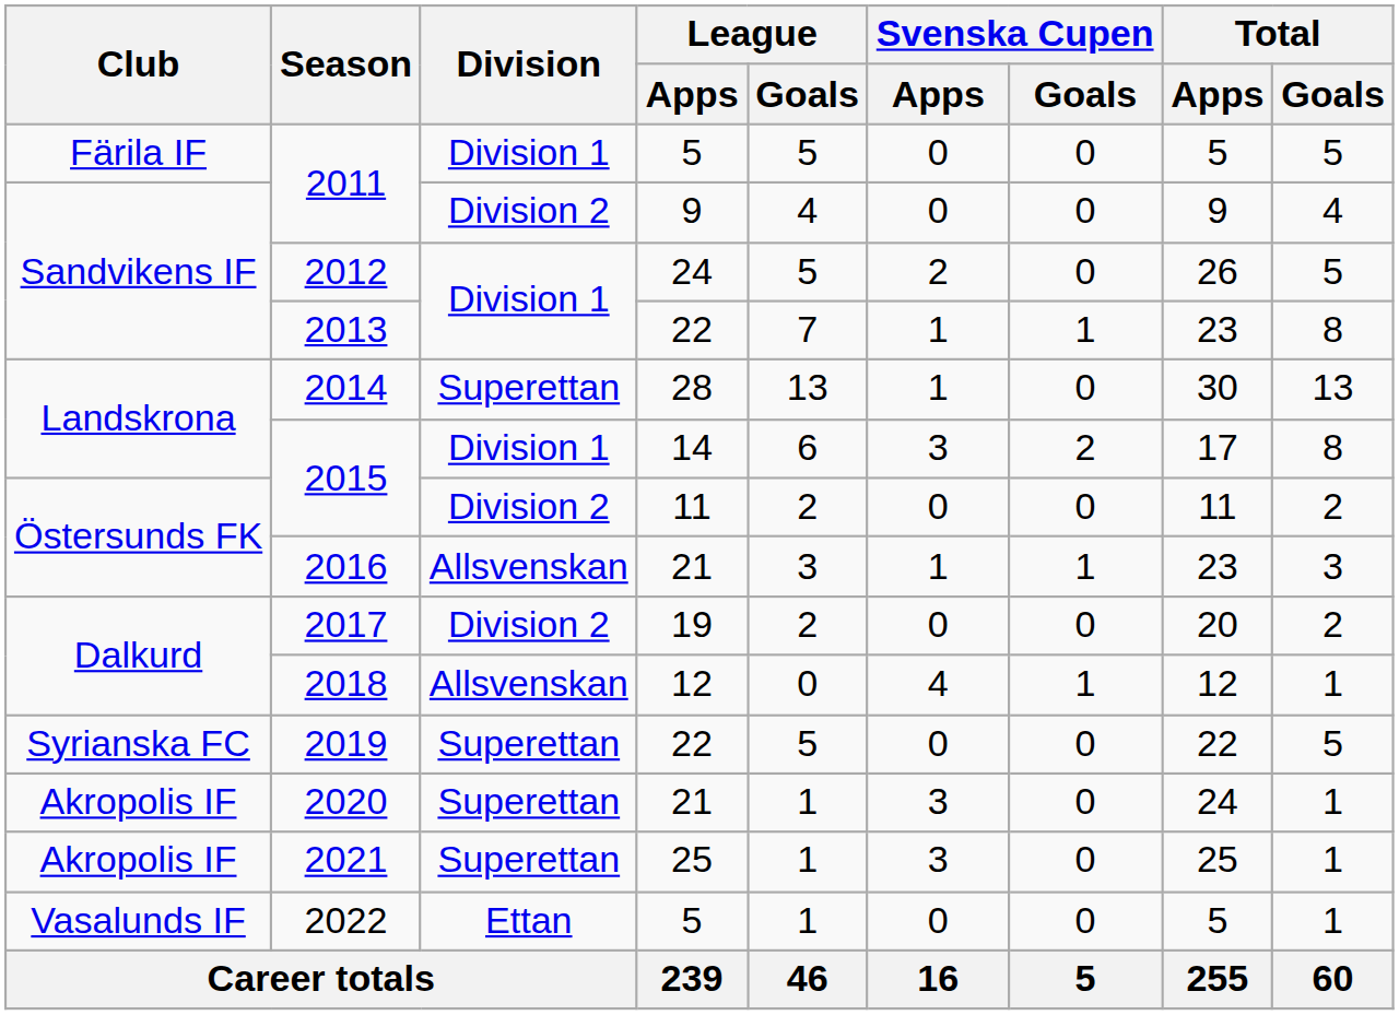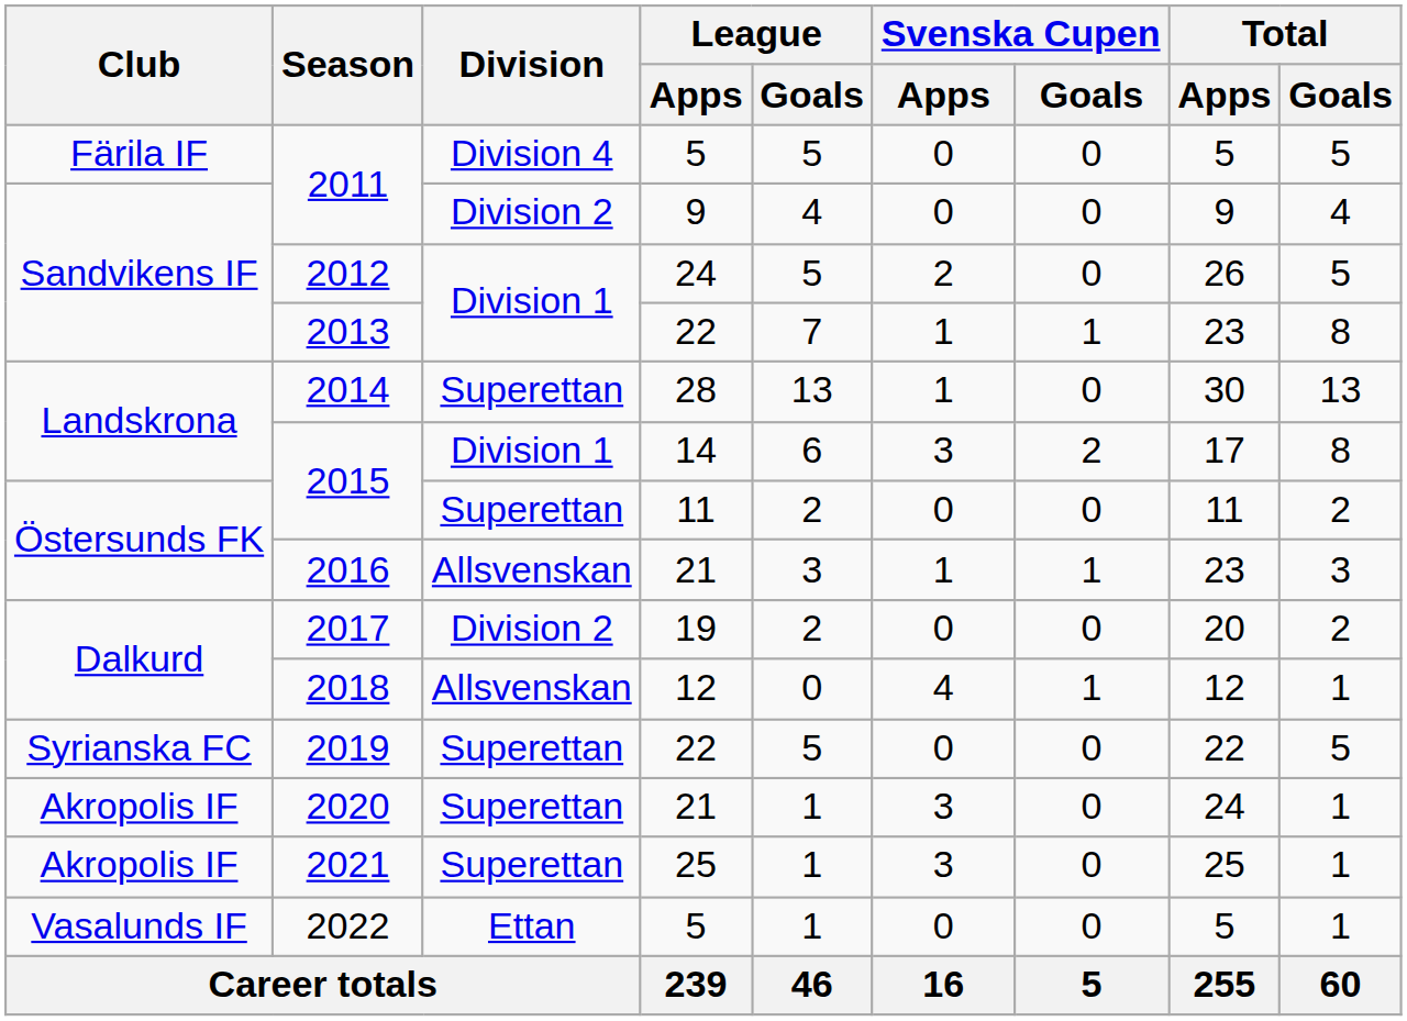 <table class="wikitable" style="text-align: center;">
 <tr>
 <th rowspan="2">Club</th>
 <th rowspan="2">Season</th>
 <th rowspan="2">Division</th>
 <th colspan="2">League</th>
 <th colspan="2"><a href='#'>Svenska Cupen</a></th>
 <th colspan="2">Total</th>
 </tr>
 <tr>
 <th>Apps</th>
 <th>Goals</th>
 <th>Apps</th>
 <th>Goals</th>
 <th>Apps</th>
 <th>Goals</th>
 </tr>
 <tr>
 <td><a href='#'>Färila IF</a></td>
 <td rowspan="2" valign="center"><a href='#'>2011</a></td>
-<td><a href='#'>Division 1</a></td>
+<td><a href='#'>Division 4</a></td>
 <td>5</td>
 <td>5</td>
 <td>0</td>
 <td>0</td>
 <td>5</td>
 <td>5</td>
 </tr>
 <tr>
 <td rowspan="3" valign="center"><a href='#'>Sandvikens IF</a></td>
 <td><a href='#'>Division 2</a></td>
 <td>9</td>
 <td>4</td>
 <td>0</td>
 <td>0</td>
 <td>9</td>
 <td>4</td>
 </tr>
 <tr>
 <td><a href='#'>2012</a></td>
 <td rowspan="2"><a href='#'>Division 1</a></td>
 <td>24</td>
 <td>5</td>
 <td>2</td>
 <td>0</td>
 <td>26</td>
 <td>5</td>
 </tr>
 <tr>
 <td><a href='#'>2013</a></td>
 <td>22</td>
 <td>7</td>
 <td>1</td>
 <td>1</td>
 <td>23</td>
 <td>8</td>
 </tr>
 <tr>
 <td rowspan="2" valign="center"><a href='#'>Landskrona</a></td>
 <td><a href='#'>2014</a></td>
 <td><a href='#'>Superettan</a></td>
 <td>28</td>
 <td>13</td>
 <td>1</td>
 <td>0</td>
 <td>30</td>
 <td>13</td>
 </tr>
 <tr>
 <td rowspan="2"><a href='#'>2015</a></td>
 <td><a href='#'>Division 1</a></td>
 <td>14</td>
 <td>6</td>
 <td>3</td>
 <td>2</td>
 <td>17</td>
 <td>8</td>
 </tr>
 <tr>
 <td rowspan="2" valign="center"><a href='#'>Östersunds FK</a></td>
-<td><a href='#'>Division 2</a></td>
+<td><a href='#'>Superettan</a></td>
 <td>11</td>
 <td>2</td>
 <td>0</td>
 <td>0</td>
 <td>11</td>
 <td>2</td>
 </tr>
 <tr>
 <td><a href='#'>2016</a></td>
 <td><a href='#'>Allsvenskan</a></td>
 <td>21</td>
 <td>3</td>
 <td>1</td>
 <td>1</td>
 <td>23</td>
 <td>3</td>
 </tr>
 <tr>
 <td rowspan="2" valign="center"><a href='#'>Dalkurd</a></td>
 <td><a href='#'>2017</a></td>
 <td><a href='#'>Division 2</a></td>
 <td>19</td>
 <td>2</td>
 <td>0</td>
 <td>0</td>
 <td>20</td>
 <td>2</td>
 </tr>
 <tr>
 <td><a href='#'>2018</a></td>
 <td><a href='#'>Allsvenskan</a></td>
 <td>12</td>
 <td>0</td>
 <td>4</td>
 <td>1</td>
 <td>12</td>
 <td>1</td>
 </tr>
 <tr>
 <td><a href='#'>Syrianska FC</a></td>
 <td><a href='#'>2019</a></td>
 <td><a href='#'>Superettan</a></td>
 <td>22</td>
 <td>5</td>
 <td>0</td>
 <td>0</td>
 <td>22</td>
 <td>5</td>
 </tr>
 <tr>
 <td><a href='#'>Akropolis IF</a></td>
 <td><a href='#'>2020</a></td>
 <td><a href='#'>Superettan</a></td>
 <td>21</td>
 <td>1</td>
 <td>3</td>
 <td>0</td>
 <td>24</td>
 <td>1</td>
 </tr>
 <tr>
 <td><a href='#'>Akropolis IF</a></td>
 <td><a href='#'>2021</a></td>
 <td><a href='#'>Superettan</a></td>
 <td>25</td>
 <td>1</td>
 <td>3</td>
 <td>0</td>
 <td>25</td>
 <td>1</td>
 </tr>
 <tr>
 <td><a href='#'>Vasalunds IF</a></td>
 <td>2022</td>
 <td><a href='#'>Ettan</a></td>
 <td>5</td>
 <td>1</td>
 <td>0</td>
 <td>0</td>
 <td>5</td>
 <td>1</td>
 </tr>
 <tr>
 <th colspan="3">Career totals</th>
 <th>239</th>
 <th>46</th>
 <th>16</th>
 <th>5</th>
 <th>255</th>
 <th>60</th>
 </tr>
 </table>
